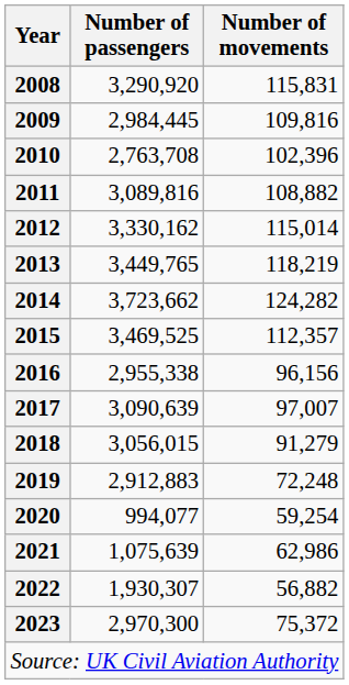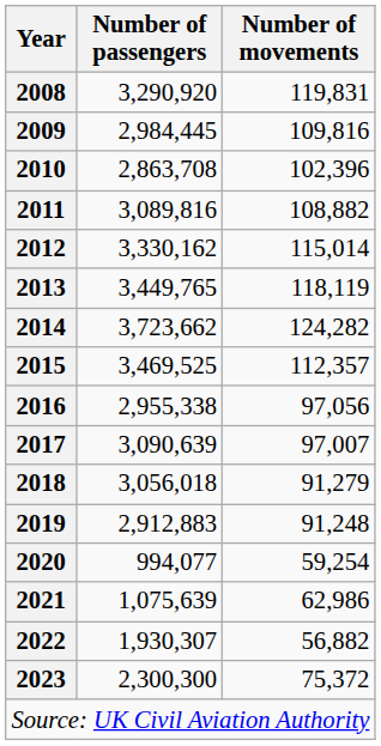 <table class="wikitable sortable" style="text-align:right;">
 <tr>
 <th>Year</th>
 <th>Number of<br>passengers<br></th>
 <th>Number of<br>movements<br></th>
 </tr>
 <tr>
 <th>2008</th>
 <td>3,290,920</td>
-<td>115,831</td>
+<td>119,831</td>
 </tr>
 <tr>
 <th>2009</th>
 <td>2,984,445</td>
 <td>109,816</td>
 </tr>
 <tr>
 <th>2010</th>
-<td>2,763,708</td>
+<td>2,863,708</td>
 <td>102,396</td>
 </tr>
 <tr>
 <th>2011</th>
 <td>3,089,816</td>
 <td>108,882</td>
 </tr>
 <tr>
 <th>2012</th>
 <td>3,330,162</td>
 <td>115,014</td>
 </tr>
 <tr>
 <th>2013</th>
 <td>3,449,765</td>
-<td>118,219</td>
+<td>118,119</td>
 </tr>
 <tr>
 <th>2014</th>
 <td>3,723,662</td>
 <td>124,282</td>
 </tr>
 <tr>
 <th>2015</th>
 <td>3,469,525</td>
 <td>112,357</td>
 </tr>
 <tr>
 <th>2016</th>
 <td>2,955,338</td>
-<td>96,156</td>
+<td>97,056</td>
 </tr>
 <tr>
 <th>2017</th>
 <td>3,090,639</td>
 <td>97,007</td>
 </tr>
 <tr>
 <th>2018</th>
-<td>3,056,015</td>
+<td>3,056,018</td>
 <td>91,279</td>
 </tr>
 <tr>
 <th>2019</th>
 <td>2,912,883</td>
-<td>72,248</td>
+<td>91,248</td>
 </tr>
 <tr>
 <th>2020</th>
 <td>994,077</td>
 <td>59,254</td>
 </tr>
 <tr>
 <th>2021</th>
 <td>1,075,639</td>
 <td>62,986</td>
 </tr>
 <tr>
 <th>2022</th>
 <td>1,930,307</td>
 <td>56,882</td>
 </tr>
 <tr>
 <th>2023</th>
-<td>2,970,300</td>
+<td>2,300,300</td>
 <td>75,372</td>
 </tr>
 <tr class="sortbottom">
 <td colspan="5" style="text-align:right;"><em>Source: <a href='#'>UK Civil Aviation Authority</a></em></td>
 </tr>
 </table>
